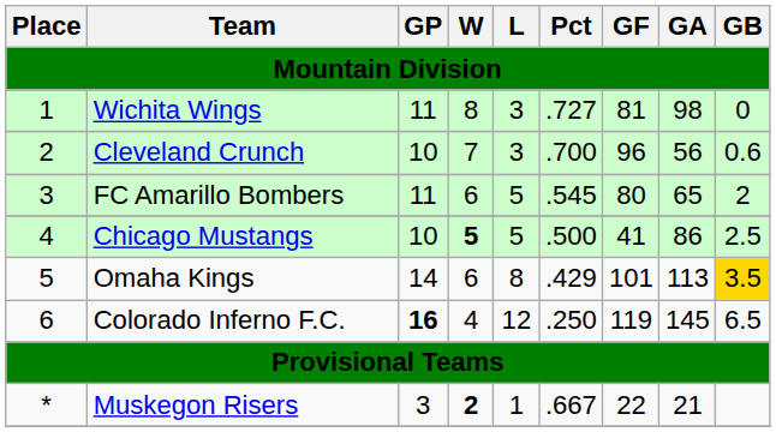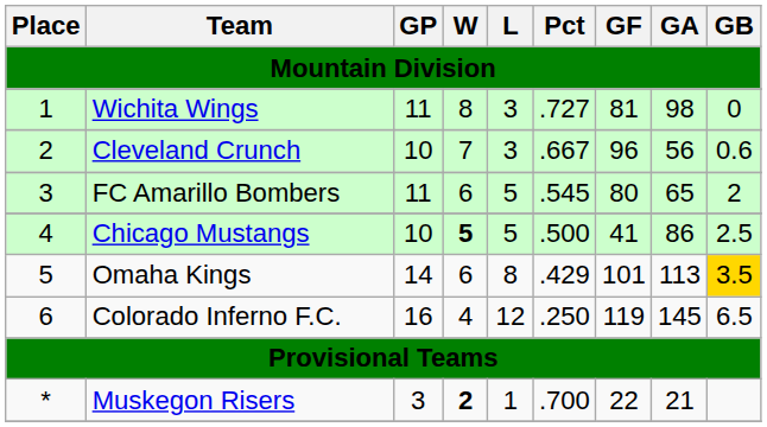 <table class="wikitable" style="text-align: center;">
 <tr>
 <th>Place</th>
 <th width="180">Team</th>
 <th width="20">GP</th>
 <th width="20">W</th>
 <th width="20">L</th>
 <th width="20">Pct</th>
 <th width="20">GF</th>
 <th width="20">GA</th>
 <th width="25">GB</th>
 </tr>
 <tr>
 <th style=background-color:Green colspan=11><span>Mountain Division</span></th>
 </tr>
 <tr>
 </tr>
 <tr style="background-color:#ccffcc;">
 <td>1</td>
 <td align=left><a href='#'>Wichita Wings</a></td>
 <td>11</td>
 <td>8</td>
 <td>3</td>
 <td>.727</td>
 <td>81</td>
 <td>98</td>
 <td>0</td>
 </tr>
 <tr>
 </tr>
 <tr style="background-color:#ccffcc;">
 <td>2</td>
 <td align=left><a href='#'>Cleveland Crunch</a></td>
 <td>10</td>
 <td>7</td>
 <td>3</td>
-<td>.700</td>
+<td>.667</td>
 <td>96</td>
 <td>56</td>
 <td>0.6</td>
 </tr>
 <tr>
 </tr>
 <tr style="background-color:#ccffcc;">
 <td>3</td>
 <td align=left>FC Amarillo Bombers</td>
 <td>11</td>
 <td>6</td>
 <td>5</td>
 <td>.545</td>
 <td>80</td>
 <td>65</td>
 <td>2</td>
 </tr>
 <tr>
 </tr>
 <tr style="background-color:#ccffcc;">
 <td>4</td>
 <td align=left><a href='#'>Chicago Mustangs</a></td>
 <td>10</td>
 <td><strong>5</strong></td>
 <td>5</td>
 <td>.500</td>
 <td>41</td>
 <td>86</td>
 <td>2.5</td>
 </tr>
 <tr>
 <td>5</td>
 <td align=left>Omaha Kings</td>
 <td>14</td>
 <td>6</td>
 <td>8</td>
 <td>.429</td>
 <td>101</td>
 <td>113</td>
 <td style="background: gold;">3.5</td>
 </tr>
 <tr>
 <td>6</td>
 <td align=left>Colorado Inferno F.C.</td>
-<td><strong>16</strong></td>
+<td>16</td>
 <td>4</td>
 <td>12</td>
 <td>.250</td>
 <td>119</td>
 <td>145</td>
 <td>6.5</td>
 </tr>
 <tr>
 <th style=background-color:Green colspan=11><span>Provisional Teams</span></th>
 </tr>
 <tr>
 <td>*</td>
 <td align=left><a href='#'>Muskegon Risers</a></td>
 <td>3</td>
 <td><strong>2</strong></td>
 <td>1</td>
-<td>.667</td>
+<td>.700</td>
 <td>22</td>
 <td>21</td>
 <td></td>
 </tr>
 <tr>
 </tr>
 </table>
